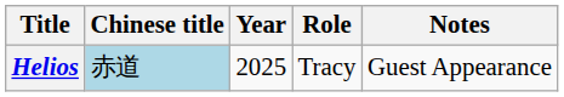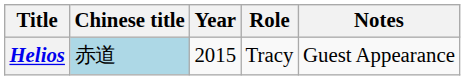 <table class="wikitable sortable plainrowheaders">
 <tr style="background:#ccc; text-align:center;">
 <th scope="col">Title</th>
 <th scope="col">Chinese title</th>
 <th scope="col">Year</th>
 <th scope="col">Role</th>
 <th scope="col" class="unsortable">Notes</th>
 </tr>
 <tr>
 <th scope="row"><em><a href='#'>Helios</a></em></th>
 <td style="background: lightblue;">赤道</td>
-<td style="text-align:center;">2025</td>
+<td style="text-align:center;">2015</td>
 <td>Tracy</td>
 <td>Guest Appearance</td>
 </tr>
 </table>
